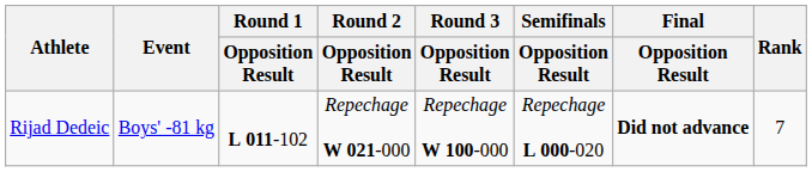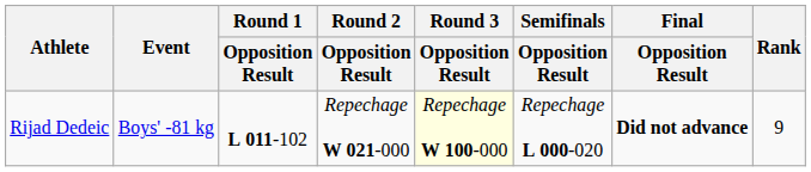 <table class="wikitable" border="1" style="font-size:90%">
 <tr>
 <th rowspan=2>Athlete</th>
 <th rowspan=2>Event</th>
 <th>Round 1</th>
 <th>Round 2</th>
 <th>Round 3</th>
 <th>Semifinals</th>
 <th>Final</th>
 <th rowspan=2>Rank</th>
 </tr>
 <tr>
 <th>Opposition<br>Result</th>
 <th>Opposition<br>Result</th>
 <th>Opposition<br>Result</th>
 <th>Opposition<br>Result</th>
 <th>Opposition<br>Result</th>
 </tr>
 <tr>
 <td><a href='#'>Rijad Dedeic</a></td>
 <td><a href='#'>Boys' -81 kg</a></td>
 <td align=center> <br> <strong>L</strong> <strong>011</strong>-102</td>
 <td align=center><em>Repechage</em><br> <br> <strong>W</strong> <strong>021</strong>-000</td>
-<td align=center><em>Repechage</em><br> <br> <strong>W</strong> <strong>100</strong>-000</td>
+<td align=center style="background: lightyellow;"><em>Repechage</em><br> <br> <strong>W</strong> <strong>100</strong>-000</td>
 <td align=center><em>Repechage</em><br> <br> <strong>L</strong> <strong>000</strong>-020</td>
 <td align=center><strong>Did not advance</strong></td>
-<td align=center>7</td>
+<td align=center>9</td>
 </tr>
 </table>
